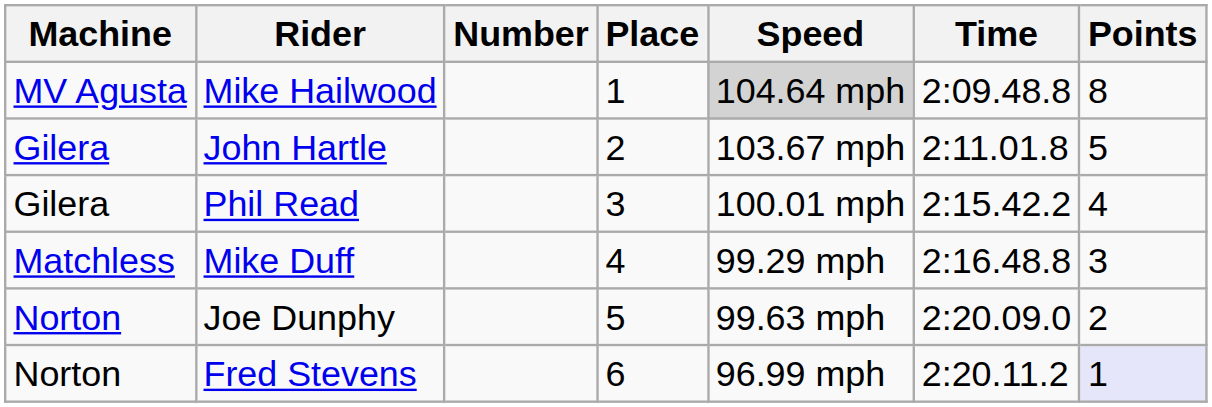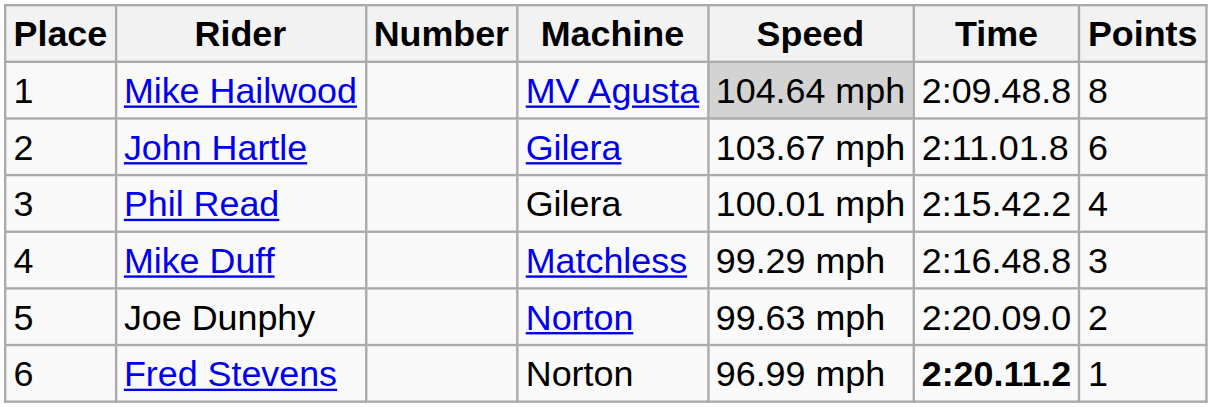 <table class="wikitable" style="font-size: 95%;">
 <tr>
-<th>Machine</th>
+<th>Place</th>
 <th>Rider</th>
 <th>Number</th>
-<th>Place</th>
+<th>Machine</th>
 <th>Speed</th>
 <th>Time</th>
 <th>Points</th>
 </tr>
 <tr>
-<td><a href='#'>MV Agusta</a></td>
+<td>1</td>
 <td> <a href='#'>Mike Hailwood</a></td>
 <td></td>
-<td>1</td>
+<td><a href='#'>MV Agusta</a></td>
 <td style="background: lightgrey;">104.64 mph</td>
 <td>2:09.48.8</td>
 <td>8</td>
 </tr>
 <tr>
-<td><a href='#'>Gilera</a></td>
+<td>2</td>
 <td> <a href='#'>John Hartle</a></td>
 <td></td>
-<td>2</td>
+<td><a href='#'>Gilera</a></td>
 <td>103.67 mph</td>
 <td>2:11.01.8</td>
-<td>5</td>
+<td>6</td>
 </tr>
 <tr>
-<td>Gilera</td>
+<td>3</td>
 <td> <a href='#'>Phil Read</a></td>
 <td></td>
-<td>3</td>
+<td>Gilera</td>
 <td>100.01 mph</td>
 <td>2:15.42.2</td>
 <td>4</td>
 </tr>
 <tr>
-<td><a href='#'>Matchless</a></td>
+<td>4</td>
 <td> <a href='#'>Mike Duff</a></td>
 <td></td>
-<td>4</td>
+<td><a href='#'>Matchless</a></td>
 <td>99.29 mph</td>
 <td>2:16.48.8</td>
 <td>3</td>
 </tr>
 <tr>
-<td><a href='#'>Norton</a></td>
+<td>5</td>
 <td> Joe Dunphy</td>
 <td></td>
-<td>5</td>
+<td><a href='#'>Norton</a></td>
 <td>99.63 mph</td>
 <td>2:20.09.0</td>
 <td>2</td>
 </tr>
 <tr>
-<td>Norton</td>
+<td>6</td>
 <td> <a href='#'>Fred Stevens</a></td>
 <td></td>
-<td>6</td>
+<td>Norton</td>
 <td>96.99 mph</td>
-<td>2:20.11.2</td>
-<td style="background: lavender;">1</td>
+<td><strong>2:20.11.2</strong></td>
+<td>1</td>
 </tr>
 </table>
